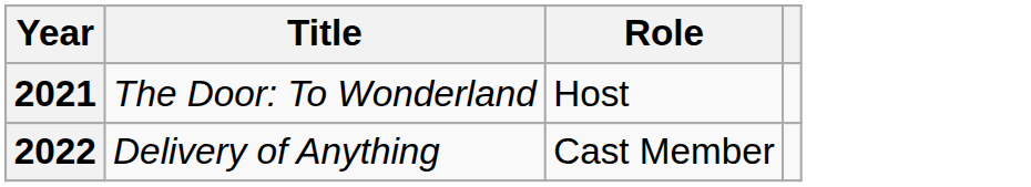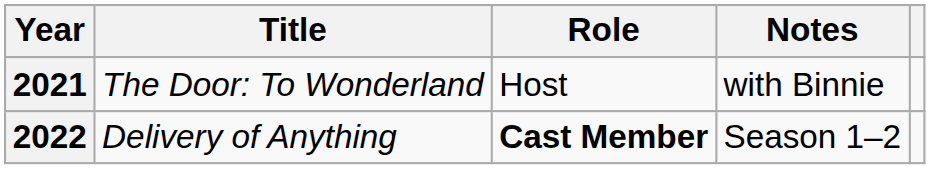 <table class="wikitable plainrowheaders">
 <tr>
 <th scope="col">Year</th>
 <th scope="col">Title</th>
 <th scope="col">Role</th>
+<th scope="col">Notes</th>
 <th scope="col" class="unsortable"></th>
 </tr>
 <tr>
 <th scope="row">2021</th>
 <td><em>The Door: To Wonderland</em></td>
 <td>Host</td>
+<td>with Binnie</td>
 <td style="text-align:center"></td>
 </tr>
 <tr>
 <th scope="row">2022</th>
 <td><em>Delivery of Anything</em></td>
-<td>Cast Member</td>
+<td><strong>Cast Member</strong></td>
+<td>Season 1–2</td>
 <td style="text-align:center"></td>
 </tr>
 </table>
